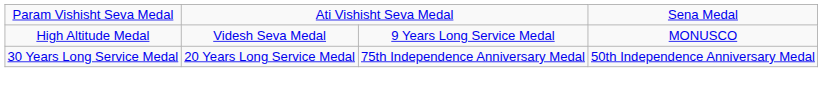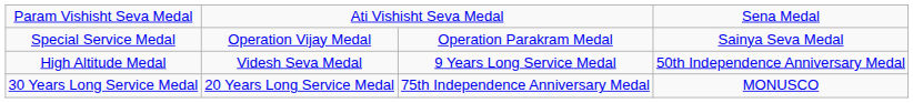 <table class="wikitable" style="margin:1em auto; text-align:center;">
 <tr>
 <td><a href='#'>Param Vishisht Seva Medal</a></td>
 <td colspan="2"><a href='#'>Ati Vishisht Seva Medal</a></td>
 <td><a href='#'>Sena Medal</a></td>
 </tr>
 <tr>
+<td><a href='#'>Special Service Medal</a></td>
+<td><a href='#'>Operation Vijay Medal</a></td>
+<td><a href='#'>Operation Parakram Medal</a></td>
+<td><a href='#'>Sainya Seva Medal</a></td>
+</tr>
+<tr>
 <td><a href='#'>High Altitude Medal</a></td>
 <td><a href='#'>Videsh Seva Medal</a></td>
 <td><a href='#'>9 Years Long Service Medal</a></td>
-<td><a href='#'>MONUSCO</a></td>
+<td><a href='#'>50th Independence Anniversary Medal</a></td>
 </tr>
 <tr>
 <td><a href='#'>30 Years Long Service Medal</a></td>
 <td><a href='#'>20 Years Long Service Medal</a></td>
 <td><a href='#'>75th Independence Anniversary Medal</a></td>
-<td><a href='#'>50th Independence Anniversary Medal</a></td>
+<td><a href='#'>MONUSCO</a></td>
 </tr>
 </table>
